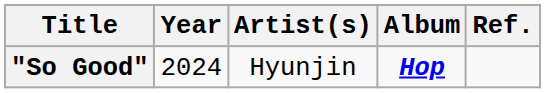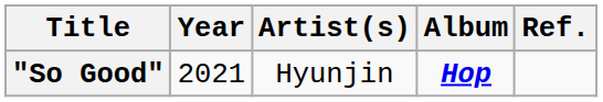 <table class="wikitable plainrowheaders" style="text-align:center">
 <tr>
 <th scope="col">Title</th>
 <th scope="col">Year</th>
 <th scope="col">Artist(s)</th>
 <th scope="col">Album</th>
 <th scope="col">Ref.</th>
 </tr>
 <tr>
 <th scope="row">"So Good"</th>
-<td>2024</td>
+<td>2021</td>
 <td>Hyunjin</td>
 <td><strong><em><a href='#'>Hop</a></em></strong></td>
 <td></td>
 </tr>
 </table>
